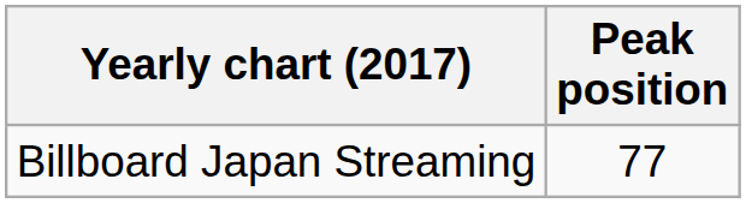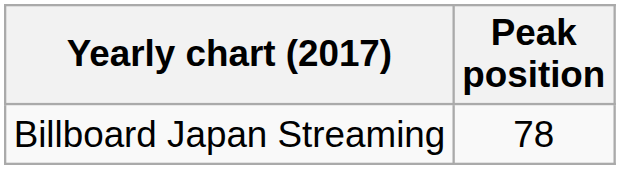 <table class="wikitable">
 <tr>
 <th>Yearly chart (2017)</th>
 <th>Peak<br>position</th>
 </tr>
 <tr>
 <td>Billboard Japan Streaming</td>
-<td align="center">77</td>
+<td align="center">78</td>
 </tr>
 </table>
